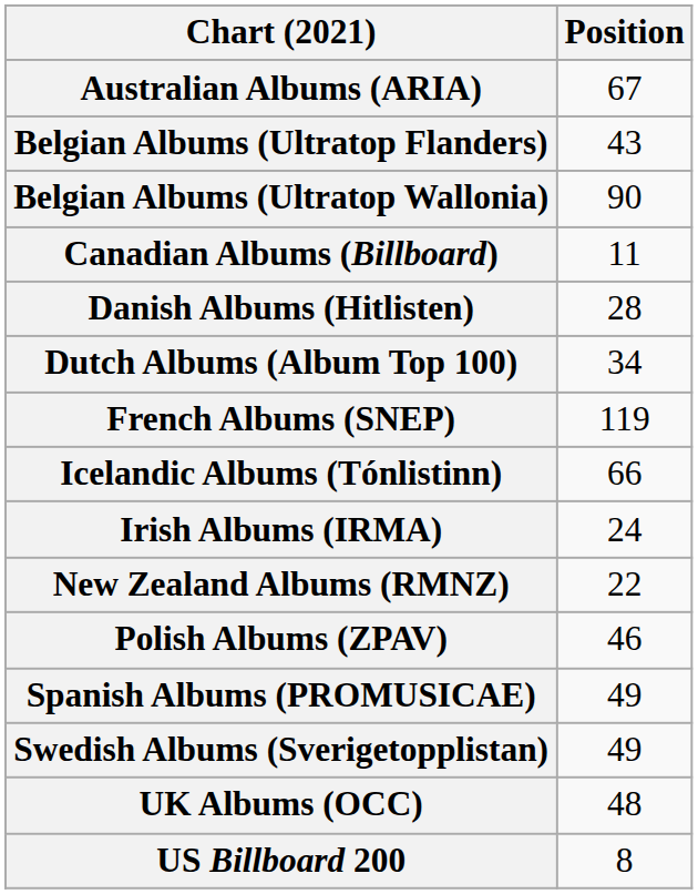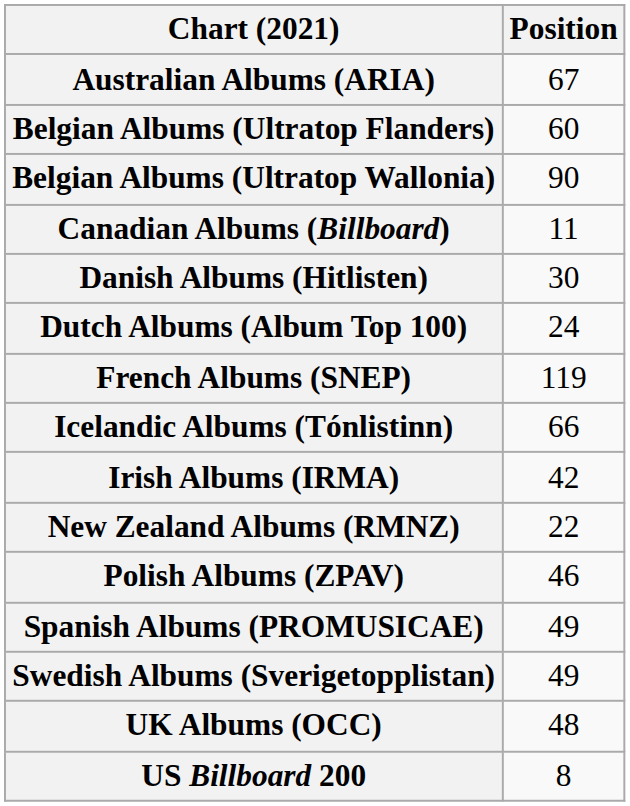 <table class="wikitable sortable plainrowheaders" style="text-align:center">
 <tr>
 <th scope="col">Chart (2021)</th>
 <th scope="col">Position</th>
 </tr>
 <tr>
 <th scope="row">Australian Albums (ARIA)</th>
 <td>67</td>
 </tr>
 <tr>
 <th scope="row">Belgian Albums (Ultratop Flanders)</th>
-<td>43</td>
+<td>60</td>
 </tr>
 <tr>
 <th scope="row">Belgian Albums (Ultratop Wallonia)</th>
 <td>90</td>
 </tr>
 <tr>
 <th scope="row">Canadian Albums (<em>Billboard</em>)</th>
 <td>11</td>
 </tr>
 <tr>
 <th scope="row">Danish Albums (Hitlisten)</th>
-<td>28</td>
+<td>30</td>
 </tr>
 <tr>
 <th scope="row">Dutch Albums (Album Top 100)</th>
-<td>34</td>
+<td>24</td>
 </tr>
 <tr>
 <th scope="row">French Albums (SNEP)</th>
 <td>119</td>
 </tr>
 <tr>
 <th scope="row">Icelandic Albums (Tónlistinn)</th>
 <td>66</td>
 </tr>
 <tr>
 <th scope="row">Irish Albums (IRMA)</th>
-<td>24</td>
+<td>42</td>
 </tr>
 <tr>
 <th scope="row">New Zealand Albums (RMNZ)</th>
 <td>22</td>
 </tr>
 <tr>
 <th scope="row">Polish Albums (ZPAV)</th>
 <td>46</td>
 </tr>
 <tr>
 <th scope="row">Spanish Albums (PROMUSICAE)</th>
 <td>49</td>
 </tr>
 <tr>
 <th scope="row">Swedish Albums (Sverigetopplistan)</th>
 <td>49</td>
 </tr>
 <tr>
 <th scope="row">UK Albums (OCC)</th>
 <td>48</td>
 </tr>
 <tr>
 <th scope="row">US <em>Billboard</em> 200</th>
 <td>8</td>
 </tr>
 </table>
